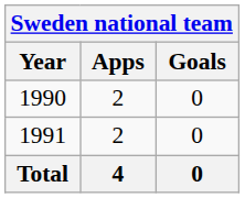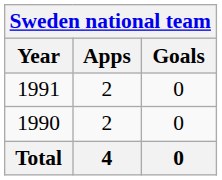 <table class="wikitable" style="text-align:center">
 <tr>
 <th colspan=3><a href='#'>Sweden national team</a></th>
 </tr>
 <tr>
 <th>Year</th>
 <th>Apps</th>
 <th>Goals</th>
 </tr>
 <tr>
-<td>1990</td>
+<td>1991</td>
 <td>2</td>
 <td>0</td>
 </tr>
 <tr>
-<td>1991</td>
+<td>1990</td>
 <td>2</td>
 <td>0</td>
 </tr>
 <tr>
 <th>Total</th>
 <th>4</th>
 <th>0</th>
 </tr>
 </table>
